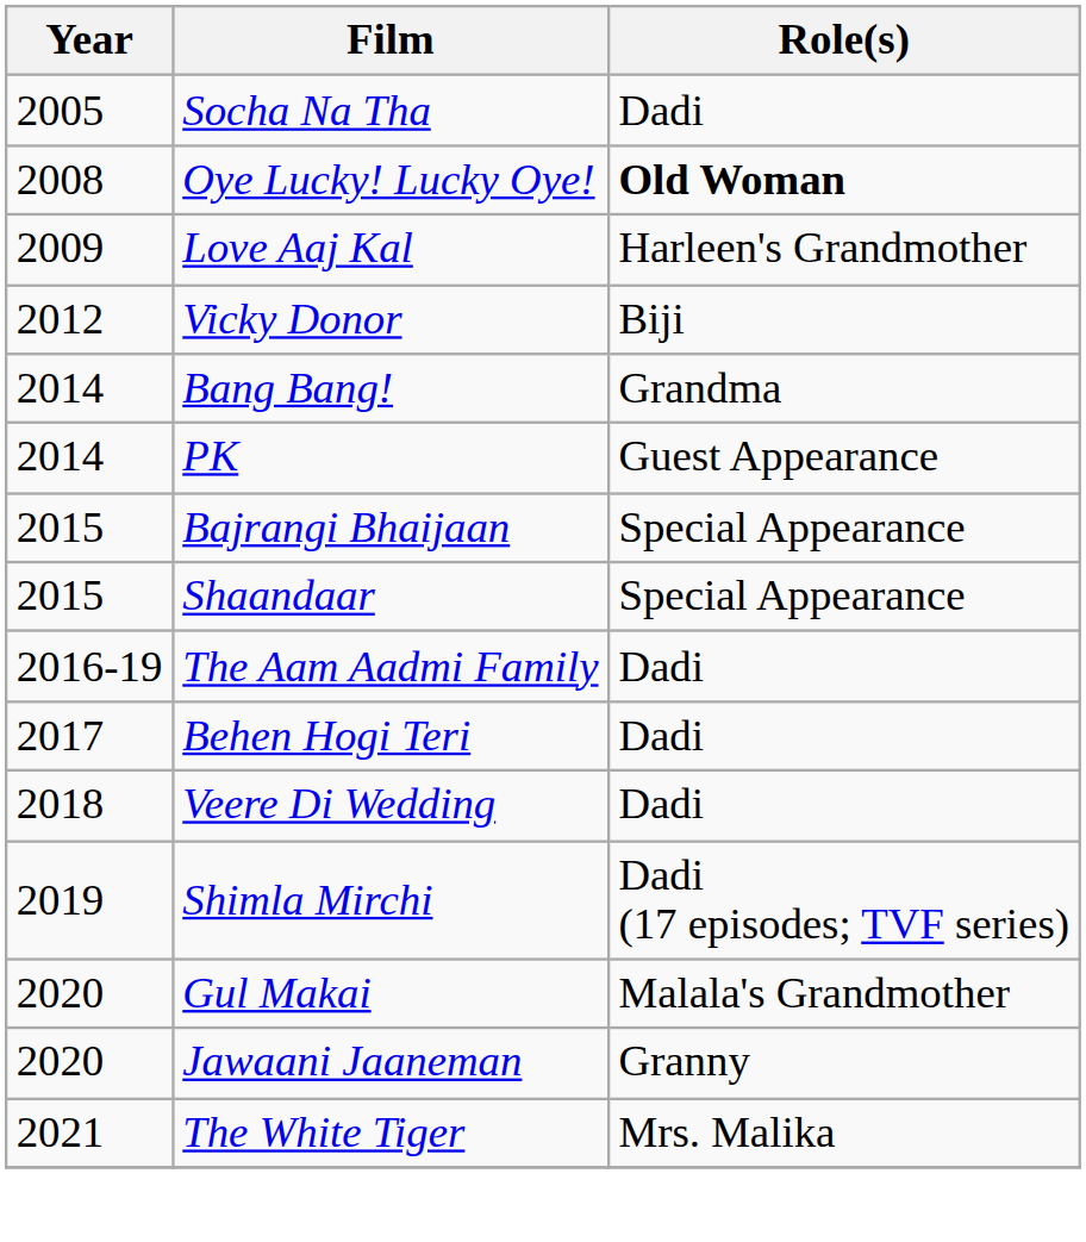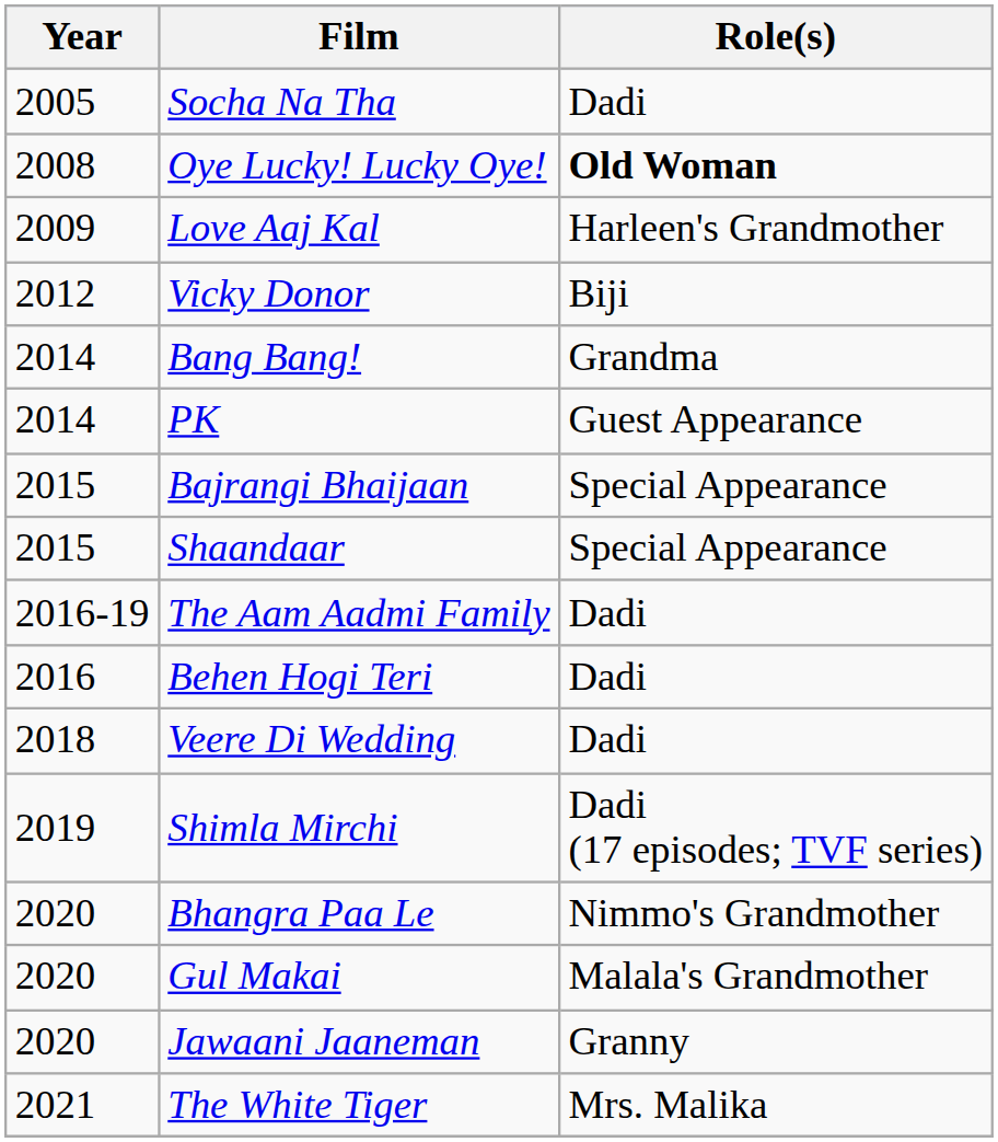 <table class="wikitable">
 <tr style="background:#d1e4fd;">
 <th>Year</th>
 <th>Film</th>
 <th>Role(s)</th>
 </tr>
 <tr>
 <td>2005</td>
 <td><em><a href='#'>Socha Na Tha</a></em></td>
 <td>Dadi</td>
 </tr>
 <tr>
 <td>2008</td>
 <td><em><a href='#'>Oye Lucky! Lucky Oye!</a></em></td>
 <td><strong>Old Woman</strong></td>
 </tr>
 <tr>
 <td>2009</td>
 <td><em><a href='#'>Love Aaj Kal</a></em></td>
 <td>Harleen's Grandmother</td>
 </tr>
 <tr>
 <td>2012</td>
 <td><em><a href='#'>Vicky Donor</a></em></td>
 <td>Biji</td>
 </tr>
 <tr>
 <td>2014</td>
 <td><em><a href='#'>Bang Bang!</a></em></td>
 <td>Grandma</td>
 </tr>
 <tr>
 <td>2014</td>
 <td><em><a href='#'>PK</a></em></td>
 <td>Guest Appearance</td>
 </tr>
 <tr>
 <td>2015</td>
 <td><em><a href='#'>Bajrangi Bhaijaan</a></em></td>
 <td>Special Appearance</td>
 </tr>
 <tr>
 <td>2015</td>
 <td><em><a href='#'>Shaandaar</a></em></td>
 <td>Special Appearance</td>
 </tr>
 <tr>
 <td>2016-19</td>
 <td><em><a href='#'>The Aam Aadmi Family</a></em></td>
 <td>Dadi</td>
 </tr>
 <tr>
-<td>2017</td>
+<td>2016</td>
 <td><em><a href='#'>Behen Hogi Teri</a></em></td>
 <td>Dadi</td>
 </tr>
 <tr>
 <td>2018</td>
 <td><em><a href='#'>Veere Di Wedding</a></em></td>
 <td>Dadi</td>
 </tr>
 <tr>
 <td>2019</td>
 <td><em><a href='#'>Shimla Mirchi</a></em></td>
 <td>Dadi<br>(17 episodes; <a href='#'>TVF</a> series)</td>
+</tr>
+<tr>
+<td>2020</td>
+<td><em><a href='#'>Bhangra Paa Le</a></em></td>
+<td>Nimmo's Grandmother</td>
 </tr>
 <tr>
 <td>2020</td>
 <td><em><a href='#'>Gul Makai</a></em></td>
 <td>Malala's Grandmother</td>
 </tr>
 <tr>
 <td>2020</td>
 <td><em><a href='#'>Jawaani Jaaneman</a></em></td>
 <td>Granny</td>
 </tr>
 <tr>
 <td>2021</td>
 <td><em><a href='#'>The White Tiger</a></em></td>
 <td>Mrs. Malika</td>
 </tr>
 <tr>
 </tr>
 </table>
